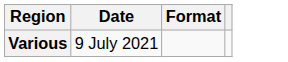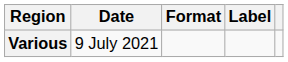 <table class="wikitable plainrowheaders">
 <tr>
 <th scope="col">Region</th>
 <th scope="col">Date</th>
 <th scope="col">Format</th>
+<th scope="col">Label</th>
 <th scope="col"></th>
 </tr>
 <tr>
 <th scope="row">Various</th>
 <td>9 July 2021</td>
 <td></td>
+<td></td>
 <td align="center"></td>
 </tr>
 </table>
